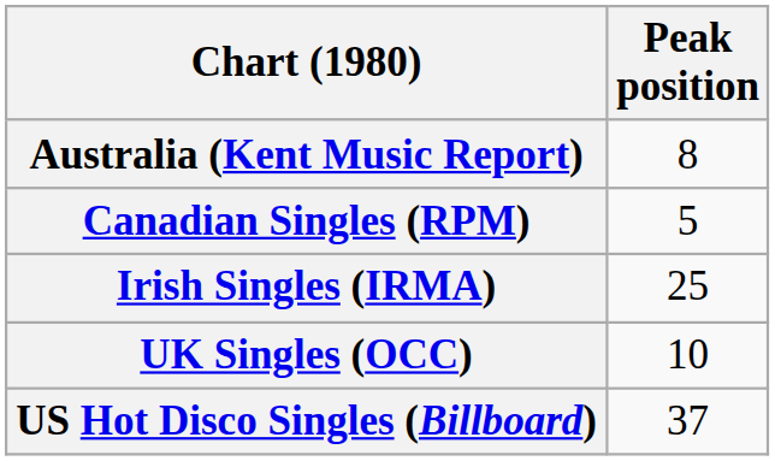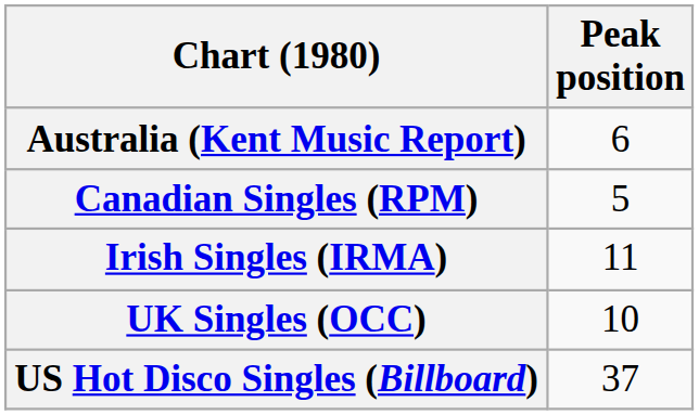 <table class="wikitable sortable plainrowheaders" style="text-align:center">
 <tr>
 <th scope="col">Chart (1980)</th>
 <th scope="col">Peak<br>position</th>
 </tr>
 <tr>
 <th scope="row">Australia (<a href='#'>Kent Music Report</a>)</th>
-<td>8</td>
+<td>6</td>
 </tr>
 <tr>
 <th scope="row"><a href='#'>Canadian Singles</a> (<a href='#'>RPM</a>)</th>
 <td>5</td>
 </tr>
 <tr>
 <th scope="row"><a href='#'>Irish Singles</a> (<a href='#'>IRMA</a>)</th>
-<td>25</td>
+<td>11</td>
 </tr>
 <tr>
 <th scope="row"><a href='#'>UK Singles</a> (<a href='#'>OCC</a>)</th>
 <td>10</td>
 </tr>
 <tr>
 <th scope="row">US <a href='#'>Hot Disco Singles</a> (<a href='#'><em>Billboard</em></a>)</th>
 <td>37</td>
 </tr>
 </table>
